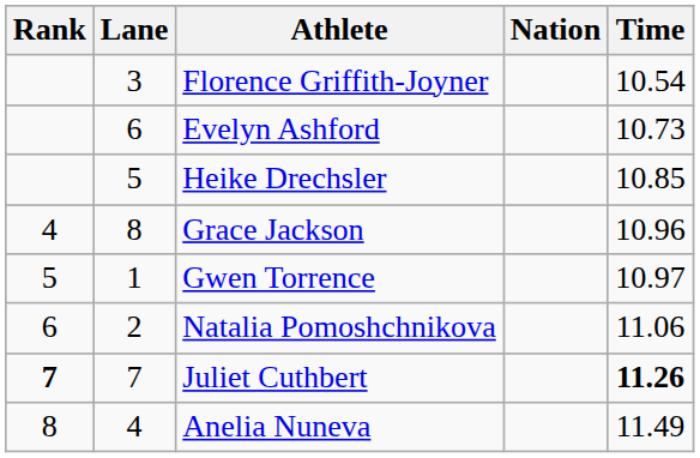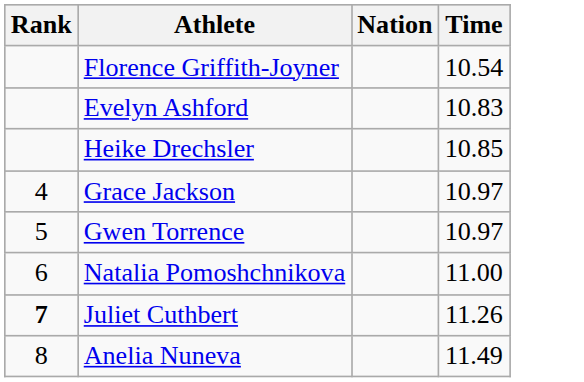 <table class="wikitable sortable" style="text-align:center">
 <tr>
 <th>Rank</th>
-<th>Lane</th>
 <th>Athlete</th>
 <th>Nation</th>
 <th>Time</th>
 </tr>
 <tr>
 <td></td>
-<td>3</td>
 <td align=left><a href='#'>Florence Griffith-Joyner</a></td>
 <td align=left></td>
 <td>10.54</td>
 </tr>
 <tr>
 <td></td>
-<td>6</td>
 <td align=left><a href='#'>Evelyn Ashford</a></td>
 <td align=left></td>
-<td>10.73</td>
+<td>10.83</td>
 </tr>
 <tr>
 <td></td>
-<td>5</td>
 <td align=left><a href='#'>Heike Drechsler</a></td>
 <td align=left></td>
 <td>10.85</td>
 </tr>
 <tr>
 <td>4</td>
-<td>8</td>
 <td align=left><a href='#'>Grace Jackson</a></td>
 <td align=left></td>
-<td>10.96</td>
+<td>10.97</td>
 </tr>
 <tr>
 <td>5</td>
-<td>1</td>
 <td align=left><a href='#'>Gwen Torrence</a></td>
 <td align=left></td>
 <td>10.97</td>
 </tr>
 <tr>
 <td>6</td>
-<td>2</td>
 <td align=left><a href='#'>Natalia Pomoshchnikova</a></td>
 <td align=left></td>
-<td>11.06</td>
+<td>11.00</td>
 </tr>
 <tr>
 <td><strong>7</strong></td>
-<td>7</td>
 <td align=left><a href='#'>Juliet Cuthbert</a></td>
 <td align=left></td>
-<td><strong>11.26</strong></td>
+<td>11.26</td>
 </tr>
 <tr>
 <td>8</td>
-<td>4</td>
 <td align=left><a href='#'>Anelia Nuneva</a></td>
 <td align=left></td>
 <td>11.49</td>
 </tr>
 </table>
